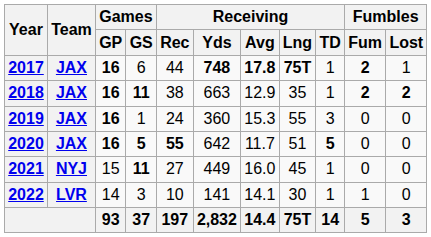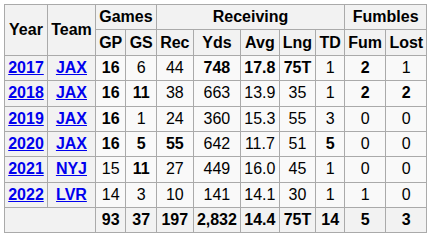 <table class=wikitable style="text-align:center;">
 <tr>
 <th rowspan="2">Year</th>
 <th rowspan="2">Team</th>
 <th colspan="2">Games</th>
 <th colspan="5">Receiving</th>
 <th colspan="2">Fumbles</th>
 </tr>
 <tr>
 <th>GP</th>
 <th>GS</th>
 <th>Rec</th>
 <th>Yds</th>
 <th>Avg</th>
 <th>Lng</th>
 <th>TD</th>
 <th>Fum</th>
 <th>Lost</th>
 </tr>
 <tr>
 <th><a href='#'>2017</a></th>
 <th><a href='#'>JAX</a></th>
 <td><strong>16</strong></td>
 <td>6</td>
 <td>44</td>
 <td><strong>748</strong></td>
 <td><strong>17.8</strong></td>
 <td><strong>75T</strong></td>
 <td>1</td>
 <td><strong>2</strong></td>
 <td>1</td>
 </tr>
 <tr>
 <th><a href='#'>2018</a></th>
 <th><a href='#'>JAX</a></th>
 <td><strong>16</strong></td>
 <td><strong>11</strong></td>
 <td>38</td>
 <td>663</td>
-<td>12.9</td>
+<td>13.9</td>
 <td>35</td>
 <td>1</td>
 <td><strong>2</strong></td>
 <td><strong>2</strong></td>
 </tr>
 <tr>
 <th><a href='#'>2019</a></th>
 <th><a href='#'>JAX</a></th>
 <td><strong>16</strong></td>
 <td>1</td>
 <td>24</td>
 <td>360</td>
 <td>15.3</td>
 <td>55</td>
 <td>3</td>
 <td>0</td>
 <td>0</td>
 </tr>
 <tr>
 <th><a href='#'>2020</a></th>
 <th><a href='#'>JAX</a></th>
 <td><strong>16</strong></td>
 <td><strong>5</strong></td>
 <td><strong>55</strong></td>
 <td>642</td>
 <td>11.7</td>
 <td>51</td>
 <td><strong>5</strong></td>
 <td>0</td>
 <td>0</td>
 </tr>
 <tr>
 <th><a href='#'>2021</a></th>
 <th><a href='#'>NYJ</a></th>
 <td>15</td>
 <td><strong>11</strong></td>
 <td>27</td>
 <td>449</td>
 <td>16.0</td>
 <td>45</td>
 <td>1</td>
 <td>0</td>
 <td>0</td>
 </tr>
 <tr>
 <th><a href='#'>2022</a></th>
 <th><a href='#'>LVR</a></th>
 <td>14</td>
 <td>3</td>
 <td>10</td>
 <td>141</td>
 <td>14.1</td>
 <td>30</td>
 <td>1</td>
 <td>1</td>
 <td>0</td>
 </tr>
 <tr>
 <th colspan="2"></th>
 <th>93</th>
 <th>37</th>
 <th>197</th>
 <th>2,832</th>
 <th>14.4</th>
 <th>75T</th>
 <th>14</th>
 <th>5</th>
 <th>3</th>
 </tr>
 </table>
